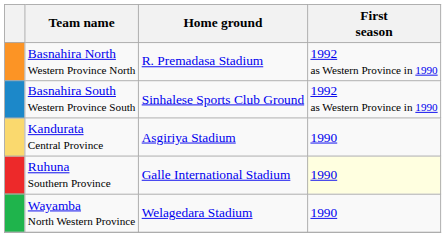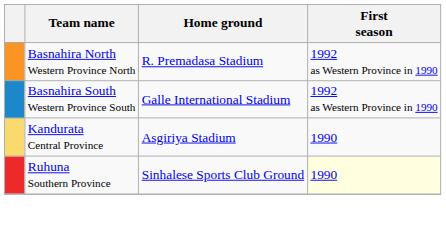 <table class="wikitable" style="font-size:90%;">
 <tr bgcolor="#efefef">
 <th width=15> </th>
 <th>Team name</th>
 <th>Home ground</th>
 <th>First<br>season</th>
 </tr>
 <tr>
 <td bgcolor="#FC9425"> </td>
 <td><a href='#'>Basnahira North</a><br><small>Western Province North</small></td>
 <td><a href='#'>R. Premadasa Stadium</a></td>
 <td><a href='#'>1992</a><small><br>as Western Province in <a href='#'>1990</a></small></td>
 </tr>
 <tr>
 <td bgcolor="#1C88C9"> </td>
 <td><a href='#'>Basnahira South</a><br><small>Western Province South</small></td>
-<td><a href='#'>Sinhalese Sports Club Ground</a></td>
+<td><a href='#'>Galle International Stadium</a></td>
 <td><a href='#'>1992</a><small><br>as Western Province in <a href='#'>1990</a></small></td>
 </tr>
 <tr>
 <td bgcolor="#FAD96E"> </td>
 <td><a href='#'>Kandurata</a><br><small>Central Province</small></td>
 <td><a href='#'>Asgiriya Stadium</a></td>
 <td><a href='#'>1990</a></td>
 </tr>
 <tr>
 <td bgcolor="#ED292A"> </td>
 <td><a href='#'>Ruhuna</a><br><small>Southern Province</small></td>
-<td><a href='#'>Galle International Stadium</a></td>
+<td><a href='#'>Sinhalese Sports Club Ground</a></td>
 <td style="background: lightyellow;"><a href='#'>1990</a></td>
-</tr>
-<tr>
-<td bgcolor="#1FB44C"> </td>
-<td><a href='#'>Wayamba</a><br><small>North Western Province</small></td>
-<td><a href='#'>Welagedara Stadium</a></td>
-<td><a href='#'>1990</a></td>
 </tr>
 <tr>
 </tr>
 </table>
